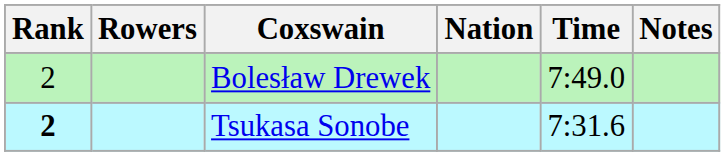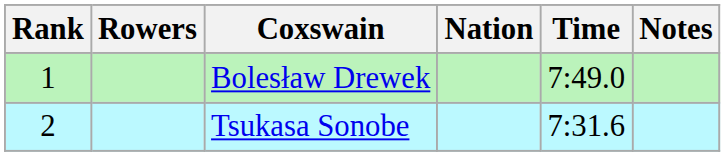 <table class="wikitable sortable" style="text-align:center">
 <tr>
 <th>Rank</th>
 <th>Rowers</th>
 <th>Coxswain</th>
 <th>Nation</th>
 <th>Time</th>
 <th>Notes</th>
 </tr>
 <tr bgcolor=bbf3bb>
-<td>2</td>
+<td>1</td>
 <td align=left></td>
 <td align=left><a href='#'>Bolesław Drewek</a></td>
 <td align=left></td>
 <td>7:49.0</td>
 <td></td>
 </tr>
 <tr bgcolor=bbf9ff>
-<td><strong>2</strong></td>
+<td>2</td>
 <td align=left></td>
 <td align=left><a href='#'>Tsukasa Sonobe</a></td>
 <td align=left></td>
 <td>7:31.6</td>
 <td></td>
 </tr>
 </table>
